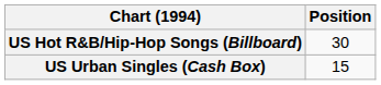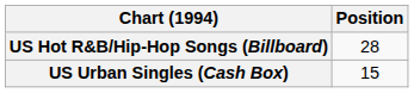 <table class="wikitable plainrowheaders" style="text-align:center">
 <tr>
 <th scope="col">Chart (1994)</th>
 <th scope="col">Position</th>
 </tr>
 <tr>
 <th scope="row">US Hot R&B/Hip-Hop Songs (<em>Billboard</em>)</th>
-<td>30</td>
+<td>28</td>
 </tr>
 <tr>
 <th scope="row">US Urban Singles (<em>Cash Box</em>)</th>
 <td>15</td>
 </tr>
 </table>
